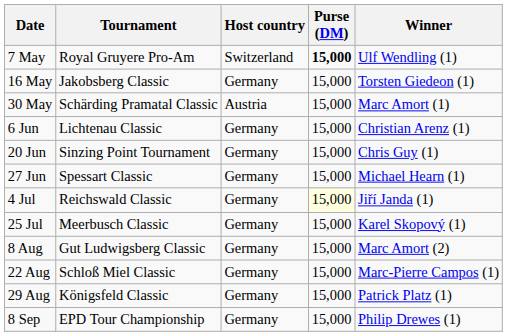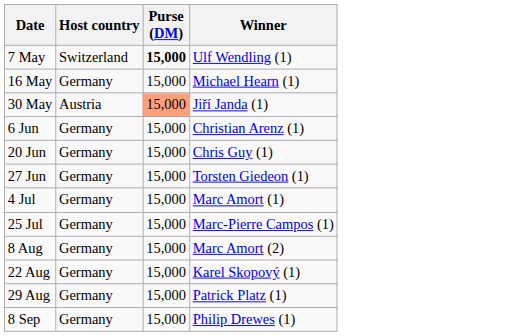 <table class="wikitable" style="font-size:95%;">
 <tr>
 <th>Date</th>
-<th>Tournament</th>
 <th>Host country</th>
 <th>Purse<br>(<a href='#'>DM</a>)</th>
 <th>Winner</th>
 </tr>
 <tr>
 <td>7 May</td>
-<td>Royal Gruyere Pro-Am</td>
 <td>Switzerland</td>
 <td align=right><strong>15,000</strong></td>
 <td> <a href='#'>Ulf Wendling</a> (1)</td>
 </tr>
 <tr>
 <td>16 May</td>
-<td>Jakobsberg Classic</td>
 <td>Germany</td>
 <td align=right>15,000</td>
-<td> <a href='#'>Torsten Giedeon</a> (1)</td>
+<td> <a href='#'>Michael Hearn</a> (1)</td>
 </tr>
 <tr>
 <td>30 May</td>
-<td>Schärding Pramatal Classic</td>
 <td>Austria</td>
-<td align=right>15,000</td>
-<td> <a href='#'>Marc Amort</a> (1)</td>
+<td align=right style="background: lightsalmon;">15,000</td>
+<td> <a href='#'>Jiří Janda</a> (1)</td>
 </tr>
 <tr>
 <td>6 Jun</td>
-<td>Lichtenau Classic</td>
 <td>Germany</td>
 <td align=right>15,000</td>
 <td> <a href='#'>Christian Arenz</a> (1)</td>
 </tr>
 <tr>
 <td>20 Jun</td>
-<td>Sinzing Point Tournament</td>
 <td>Germany</td>
 <td align=right>15,000</td>
 <td> <a href='#'>Chris Guy</a> (1)</td>
 </tr>
 <tr>
 <td>27 Jun</td>
-<td>Spessart Classic</td>
 <td>Germany</td>
 <td align=right>15,000</td>
-<td> <a href='#'>Michael Hearn</a> (1)</td>
+<td> <a href='#'>Torsten Giedeon</a> (1)</td>
 </tr>
 <tr>
 <td>4 Jul</td>
-<td>Reichswald Classic</td>
 <td>Germany</td>
-<td align=right style="background: lightyellow;">15,000</td>
-<td> <a href='#'>Jiří Janda</a> (1)</td>
+<td align=right>15,000</td>
+<td> <a href='#'>Marc Amort</a> (1)</td>
 </tr>
 <tr>
 <td>25 Jul</td>
-<td>Meerbusch Classic</td>
 <td>Germany</td>
 <td align=right>15,000</td>
-<td> <a href='#'>Karel Skopový</a> (1)</td>
+<td> <a href='#'>Marc-Pierre Campos</a> (1)</td>
 </tr>
 <tr>
 <td>8 Aug</td>
-<td>Gut Ludwigsberg Classic</td>
 <td>Germany</td>
 <td align=right>15,000</td>
 <td> <a href='#'>Marc Amort</a> (2)</td>
 </tr>
 <tr>
 <td>22 Aug</td>
-<td>Schloß Miel Classic</td>
 <td>Germany</td>
 <td align=right>15,000</td>
-<td> <a href='#'>Marc-Pierre Campos</a> (1)</td>
+<td> <a href='#'>Karel Skopový</a> (1)</td>
 </tr>
 <tr>
 <td>29 Aug</td>
-<td>Königsfeld Classic</td>
 <td>Germany</td>
 <td align=right>15,000</td>
 <td> <a href='#'>Patrick Platz</a> (1)</td>
 </tr>
 <tr>
 <td>8 Sep</td>
-<td>EPD Tour Championship</td>
 <td>Germany</td>
 <td align=right>15,000</td>
 <td> <a href='#'>Philip Drewes</a> (1)</td>
 </tr>
 </table>
